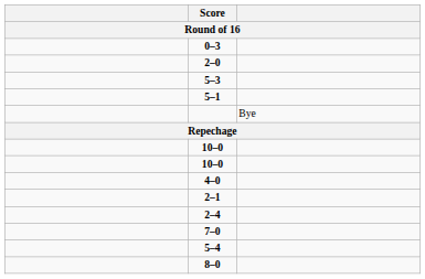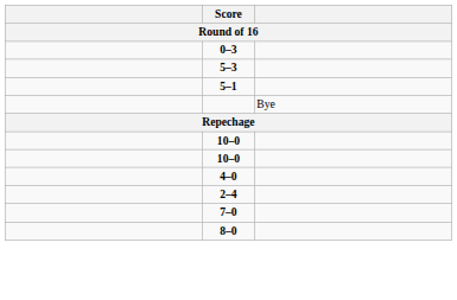 <table class="wikitable" style="text-align: left;">
 <tr>
 <th align="right" width="270"></th>
 <th width="65">Score</th>
 <th align="left" width="270"></th>
 </tr>
 <tr>
 <th colspan="3">Round of 16</th>
 </tr>
 <tr>
 <td></td>
 <td align=center><strong>0–3</strong></td>
 <td><strong></strong></td>
-</tr>
-<tr>
-<td><strong></strong></td>
-<td align=center><strong>2–0</strong></td>
-<td></td>
 </tr>
 <tr>
 <td><strong></strong></td>
 <td align=center><strong>5–3</strong></td>
 <td></td>
 </tr>
 <tr>
 <td><strong></strong></td>
 <td align=center><strong>5–1</strong></td>
 <td></td>
 </tr>
 <tr>
 <td><strong></strong></td>
 <td></td>
 <td>Bye</td>
 </tr>
 <tr>
 <th colspan="3">Repechage</th>
 </tr>
 <tr>
 <td><strong></strong></td>
 <td align=center><strong>10–0</strong></td>
 <td></td>
 </tr>
 <tr>
 <td><strong></strong></td>
 <td align=center><strong>10–0</strong></td>
 <td></td>
 </tr>
 <tr>
 <td><strong></strong></td>
 <td align=center><strong>4–0</strong></td>
 <td></td>
 </tr>
 <tr>
-<td><strong></strong></td>
-<td align=center><strong>2–1</strong></td>
-<td></td>
-</tr>
-<tr>
 <td></td>
 <td align=center><strong>2–4</strong></td>
 <td><strong></strong></td>
 </tr>
 <tr>
 <td><strong></strong></td>
 <td align=center><strong>7–0</strong></td>
 <td></td>
 </tr>
 <tr>
 <td><strong></strong></td>
-<td align=center><strong>5–4</strong></td>
-<td></td>
-</tr>
-<tr>
-<td><strong></strong></td>
 <td align=center><strong>8–0</strong></td>
 <td></td>
 </tr>
 </table>
